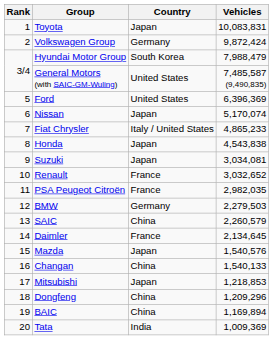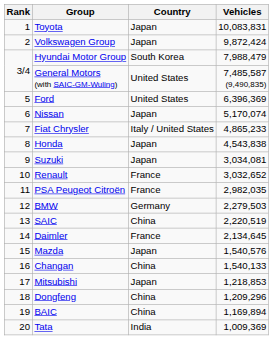 <table class="wikitable sortable" style="text-align:right;">
 <tr>
 <th>Rank</th>
 <th>Group</th>
 <th>Country</th>
 <th data-sort-type="number">Vehicles</th>
 </tr>
 <tr>
 <td>1</td>
 <td style="text-align:left;"><a href='#'>Toyota</a></td>
 <td style="text-align:left;">Japan</td>
 <td>10,083,831</td>
 </tr>
 <tr>
 <td>2</td>
 <td style="text-align:left;"><a href='#'>Volkswagen Group</a></td>
-<td style="text-align:left;">Germany</td>
+<td style="text-align:left;">Japan</td>
 <td>9,872,424</td>
 </tr>
 <tr>
 <td rowspan=2>3/4</td>
 <td style="text-align:left;"><a href='#'>Hyundai Motor Group</a></td>
 <td style="text-align:left;">South Korea</td>
 <td>7,988,479</td>
 </tr>
 <tr>
 <td style="text-align:left;"><a href='#'>General Motors</a> <br> <small>(with <a href='#'>SAIC-GM-Wuling</a>)</small></td>
 <td style="text-align:left;">United States</td>
 <td>7,485,587 <br> <small>(9,490,835)</small></td>
 </tr>
 <tr>
 <td>5</td>
 <td style="text-align:left;"><a href='#'>Ford</a></td>
 <td style="text-align:left;">United States</td>
 <td>6,396,369</td>
 </tr>
 <tr>
 <td>6</td>
 <td style="text-align:left;"><a href='#'>Nissan</a></td>
 <td style="text-align:left;">Japan</td>
 <td>5,170,074</td>
 </tr>
 <tr>
 <td>7</td>
 <td style="text-align:left;"><a href='#'>Fiat Chrysler</a></td>
 <td style="text-align:left;">Italy / United States</td>
 <td>4,865,233</td>
 </tr>
 <tr>
 <td>8</td>
 <td style="text-align:left;"><a href='#'>Honda</a></td>
 <td style="text-align:left;">Japan</td>
 <td>4,543,838</td>
 </tr>
 <tr>
 <td>9</td>
 <td style="text-align:left;"><a href='#'>Suzuki</a></td>
 <td style="text-align:left;">Japan</td>
 <td>3,034,081</td>
 </tr>
 <tr>
 <td>10</td>
 <td style="text-align:left;"><a href='#'>Renault</a></td>
 <td style="text-align:left;">France</td>
 <td>3,032,652</td>
 </tr>
 <tr>
 <td>11</td>
 <td style="text-align:left;"><a href='#'>PSA Peugeot Citroën</a></td>
 <td style="text-align:left;">France</td>
 <td>2,982,035</td>
 </tr>
 <tr>
 <td>12</td>
 <td style="text-align:left;"><a href='#'>BMW</a></td>
 <td style="text-align:left;">Germany</td>
 <td>2,279,503</td>
 </tr>
 <tr>
 <td>13</td>
 <td style="text-align:left;"><a href='#'>SAIC</a></td>
 <td style="text-align:left;">China</td>
-<td>2,260,579</td>
+<td>2,220,519</td>
 </tr>
 <tr>
 <td>14</td>
 <td style="text-align:left;"><a href='#'>Daimler</a></td>
 <td style="text-align:left;">France</td>
 <td>2,134,645</td>
 </tr>
 <tr>
 <td>15</td>
 <td style="text-align:left;"><a href='#'>Mazda</a></td>
 <td style="text-align:left;">Japan</td>
 <td>1,540,576</td>
 </tr>
 <tr>
 <td>16</td>
 <td style="text-align:left;"><a href='#'>Changan</a></td>
 <td style="text-align:left;">China</td>
 <td>1,540,133</td>
 </tr>
 <tr>
 <td>17</td>
 <td style="text-align:left;"><a href='#'>Mitsubishi</a></td>
 <td style="text-align:left;">Japan</td>
 <td>1,218,853</td>
 </tr>
 <tr>
 <td>18</td>
 <td style="text-align:left;"><a href='#'>Dongfeng</a></td>
 <td style="text-align:left;">China</td>
 <td>1,209,296</td>
 </tr>
 <tr>
 <td>19</td>
 <td style="text-align:left;"><a href='#'>BAIC</a></td>
 <td style="text-align:left;">China</td>
 <td>1,169,894</td>
 </tr>
 <tr>
 <td>20</td>
 <td style="text-align:left;"><a href='#'>Tata</a></td>
 <td style="text-align:left;">India</td>
 <td>1,009,369</td>
 </tr>
 </table>
